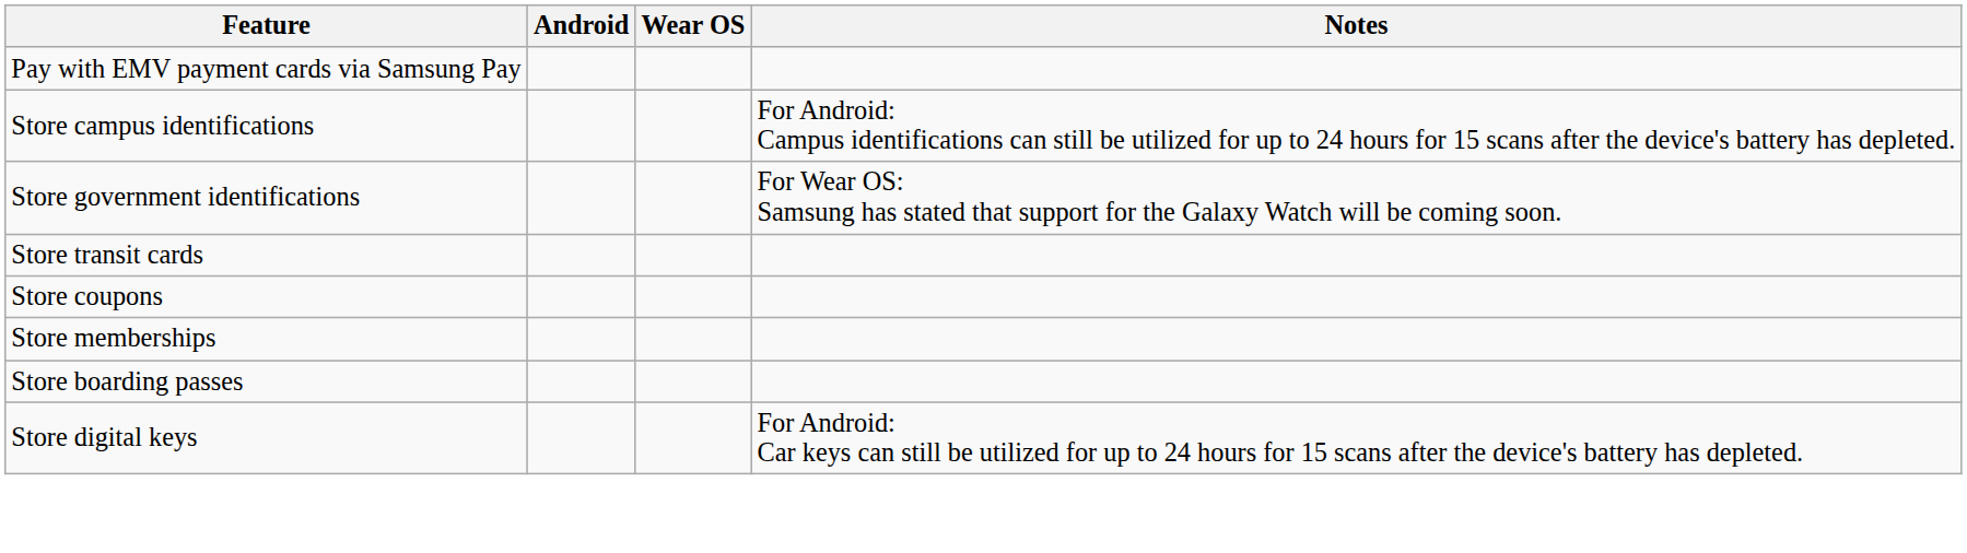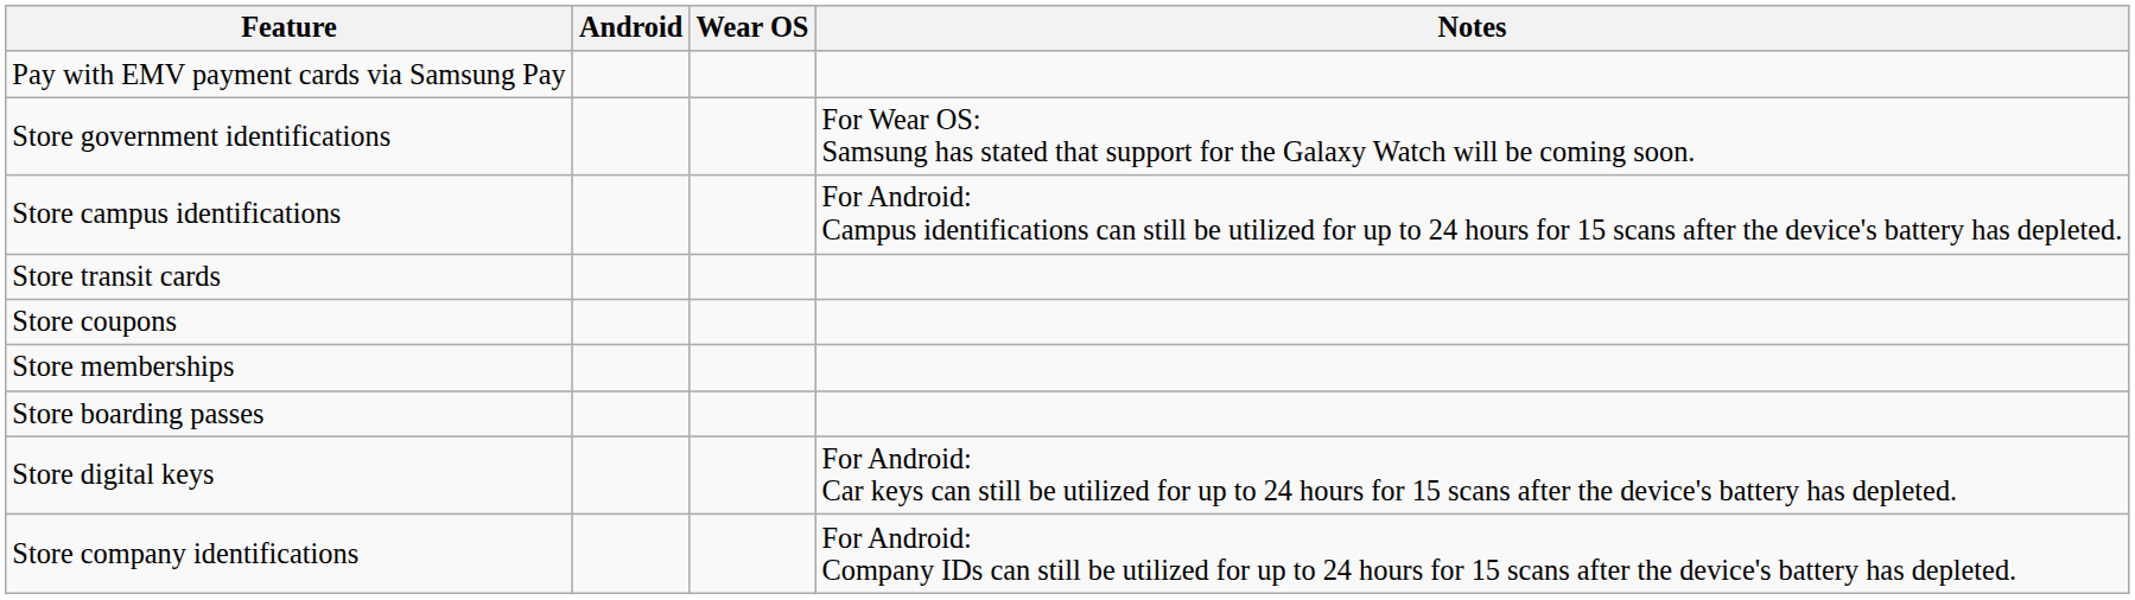 <table class="wikitable">
 <tr>
 <th>Feature</th>
 <th>Android</th>
 <th>Wear OS</th>
 <th>Notes</th>
 </tr>
 <tr>
 <td>Pay with EMV payment cards via Samsung Pay</td>
 <td></td>
 <td></td>
 <td></td>
 </tr>
 <tr>
+<td>Store government identifications</td>
+<td></td>
+<td></td>
+<td>For Wear OS:<br>Samsung has stated that support for the Galaxy Watch will be coming soon.</td>
+</tr>
+<tr>
 <td>Store campus identifications</td>
 <td></td>
 <td></td>
 <td>For Android:<br>Campus identifications can still be utilized for up to 24 hours for 15 scans after the device's battery has depleted.</td>
-</tr>
-<tr>
-<td>Store government identifications</td>
-<td></td>
-<td></td>
-<td>For Wear OS:<br>Samsung has stated that support for the Galaxy Watch will be coming soon.</td>
 </tr>
 <tr>
 <td>Store transit cards</td>
 <td></td>
 <td></td>
 <td></td>
 </tr>
 <tr>
 <td>Store coupons</td>
 <td></td>
 <td></td>
 <td></td>
 </tr>
 <tr>
 <td>Store memberships</td>
 <td></td>
 <td></td>
 <td></td>
 </tr>
 <tr>
 <td>Store boarding passes</td>
 <td></td>
 <td></td>
 <td></td>
 </tr>
 <tr>
 <td>Store digital keys</td>
 <td></td>
 <td></td>
 <td>For Android:<br>Car keys can still be utilized for up to 24 hours for 15 scans after the device's battery has depleted.</td>
 </tr>
+<tr>
+<td>Store company identifications</td>
+<td></td>
+<td></td>
+<td>For Android:<br>Company IDs can still be utilized for up to 24 hours for 15 scans after the device's battery has depleted.</td>
+</tr>
 </table>
